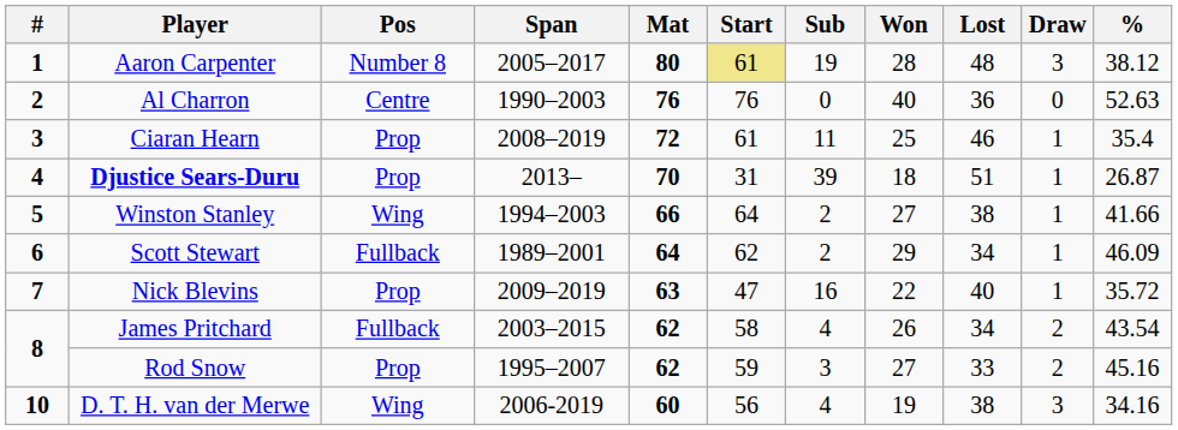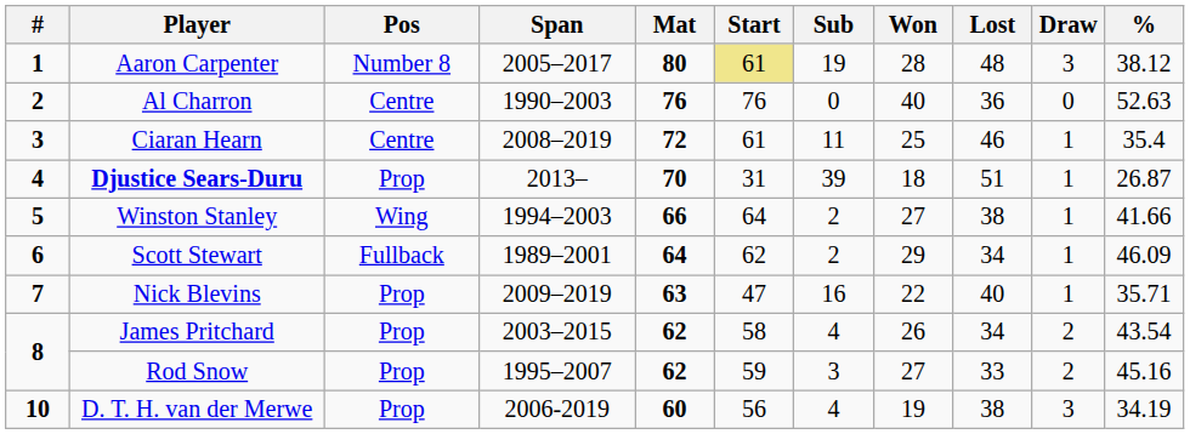 <table class="wikitable" style="font-size:100%; text-align:center;">
 <tr>
 <th style="width:35px;">#</th>
 <th style="width:160px;">Player</th>
 <th style="width:95px;">Pos</th>
 <th style="width:95px;">Span</th>
 <th style="width:45px;">Mat</th>
 <th style="width:45px;">Start</th>
 <th style="width:45px;">Sub</th>
 <th style="width:45px;">Won</th>
 <th style="width:45px;">Lost</th>
 <th style="width:40px;">Draw</th>
 <th style="width:45px;">%</th>
 </tr>
 <tr>
 <td><strong>1</strong></td>
 <td><a href='#'>Aaron Carpenter</a></td>
 <td><a href='#'>Number 8</a></td>
 <td>2005–2017</td>
 <td><strong>80</strong></td>
 <td style="background: khaki;">61</td>
 <td>19</td>
 <td>28</td>
 <td>48</td>
 <td>3</td>
 <td>38.12</td>
 </tr>
 <tr>
 <td><strong>2</strong></td>
 <td><a href='#'>Al Charron</a></td>
 <td><a href='#'>Centre</a></td>
 <td>1990–2003</td>
 <td><strong>76</strong></td>
 <td>76</td>
 <td>0</td>
 <td>40</td>
 <td>36</td>
 <td>0</td>
 <td>52.63</td>
 </tr>
 <tr>
 <td><strong>3</strong></td>
 <td><a href='#'>Ciaran Hearn</a></td>
-<td><a href='#'>Prop</a></td>
+<td><a href='#'>Centre</a></td>
 <td>2008–2019</td>
 <td><strong>72</strong></td>
 <td>61</td>
 <td>11</td>
 <td>25</td>
 <td>46</td>
 <td>1</td>
 <td>35.4</td>
 </tr>
 <tr>
 <td><strong>4</strong></td>
 <td><strong><a href='#'>Djustice Sears-Duru</a></strong></td>
 <td><a href='#'>Prop</a></td>
 <td>2013–</td>
 <td><strong>70</strong></td>
 <td>31</td>
 <td>39</td>
 <td>18</td>
 <td>51</td>
 <td>1</td>
 <td>26.87</td>
 </tr>
 <tr>
 <td><strong>5</strong></td>
 <td><a href='#'>Winston Stanley</a></td>
 <td><a href='#'>Wing</a></td>
 <td>1994–2003</td>
 <td><strong>66</strong></td>
 <td>64</td>
 <td>2</td>
 <td>27</td>
 <td>38</td>
 <td>1</td>
 <td>41.66</td>
 </tr>
 <tr>
 <td><strong>6</strong></td>
 <td><a href='#'>Scott Stewart</a></td>
 <td><a href='#'>Fullback</a></td>
 <td>1989–2001</td>
 <td><strong>64</strong></td>
 <td>62</td>
 <td>2</td>
 <td>29</td>
 <td>34</td>
 <td>1</td>
 <td>46.09</td>
 </tr>
 <tr>
 <td><strong>7</strong></td>
 <td><a href='#'>Nick Blevins</a></td>
 <td><a href='#'>Prop</a></td>
 <td>2009–2019</td>
 <td><strong>63</strong></td>
 <td>47</td>
 <td>16</td>
 <td>22</td>
 <td>40</td>
 <td>1</td>
-<td>35.72</td>
+<td>35.71</td>
 </tr>
 <tr>
 <td rowspan="2"><strong>8</strong></td>
 <td><a href='#'>James Pritchard</a></td>
-<td><a href='#'>Fullback</a></td>
+<td><a href='#'>Prop</a></td>
 <td>2003–2015</td>
 <td><strong>62</strong></td>
 <td>58</td>
 <td>4</td>
 <td>26</td>
 <td>34</td>
 <td>2</td>
 <td>43.54</td>
 </tr>
 <tr>
 <td><a href='#'>Rod Snow</a></td>
 <td><a href='#'>Prop</a></td>
 <td>1995–2007</td>
 <td><strong>62</strong></td>
 <td>59</td>
 <td>3</td>
 <td>27</td>
 <td>33</td>
 <td>2</td>
 <td>45.16</td>
 </tr>
 <tr>
 <td><strong>10</strong></td>
 <td><a href='#'>D. T. H. van der Merwe</a></td>
-<td><a href='#'>Wing</a></td>
+<td><a href='#'>Prop</a></td>
 <td>2006-2019</td>
 <td><strong>60</strong></td>
 <td>56</td>
 <td>4</td>
 <td>19</td>
 <td>38</td>
 <td>3</td>
-<td>34.16</td>
+<td>34.19</td>
 </tr>
 </table>
